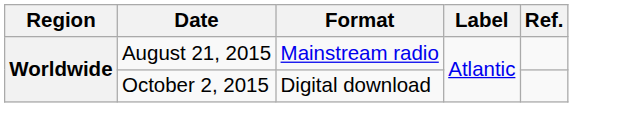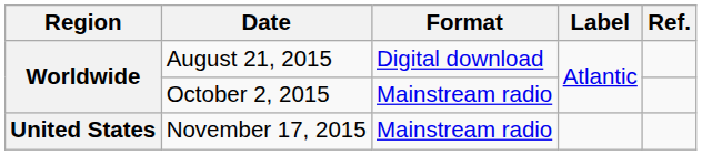 <table class="wikitable plainrowheaders">
 <tr>
 <th scope="col">Region</th>
 <th scope="col">Date</th>
 <th scope="col">Format</th>
 <th scope="col">Label</th>
 <th scope="col">Ref.</th>
 </tr>
 <tr>
 <th scope="row" rowspan="2">Worldwide</th>
 <td>August 21, 2015</td>
-<td><a href='#'>Mainstream radio</a></td>
+<td><a href='#'>Digital download</a></td>
 <td rowspan="2"><a href='#'>Atlantic</a></td>
 <td></td>
 </tr>
 <tr>
 <td>October 2, 2015</td>
-<td>Digital download </td>
+<td><a href='#'>Mainstream radio</a></td>
+<td></td>
+</tr>
+<tr>
+<th scope="row">United States</th>
+<td>November 17, 2015</td>
+<td><a href='#'>Mainstream radio</a></td>
+<td></td>
 <td></td>
 </tr>
 </table>
